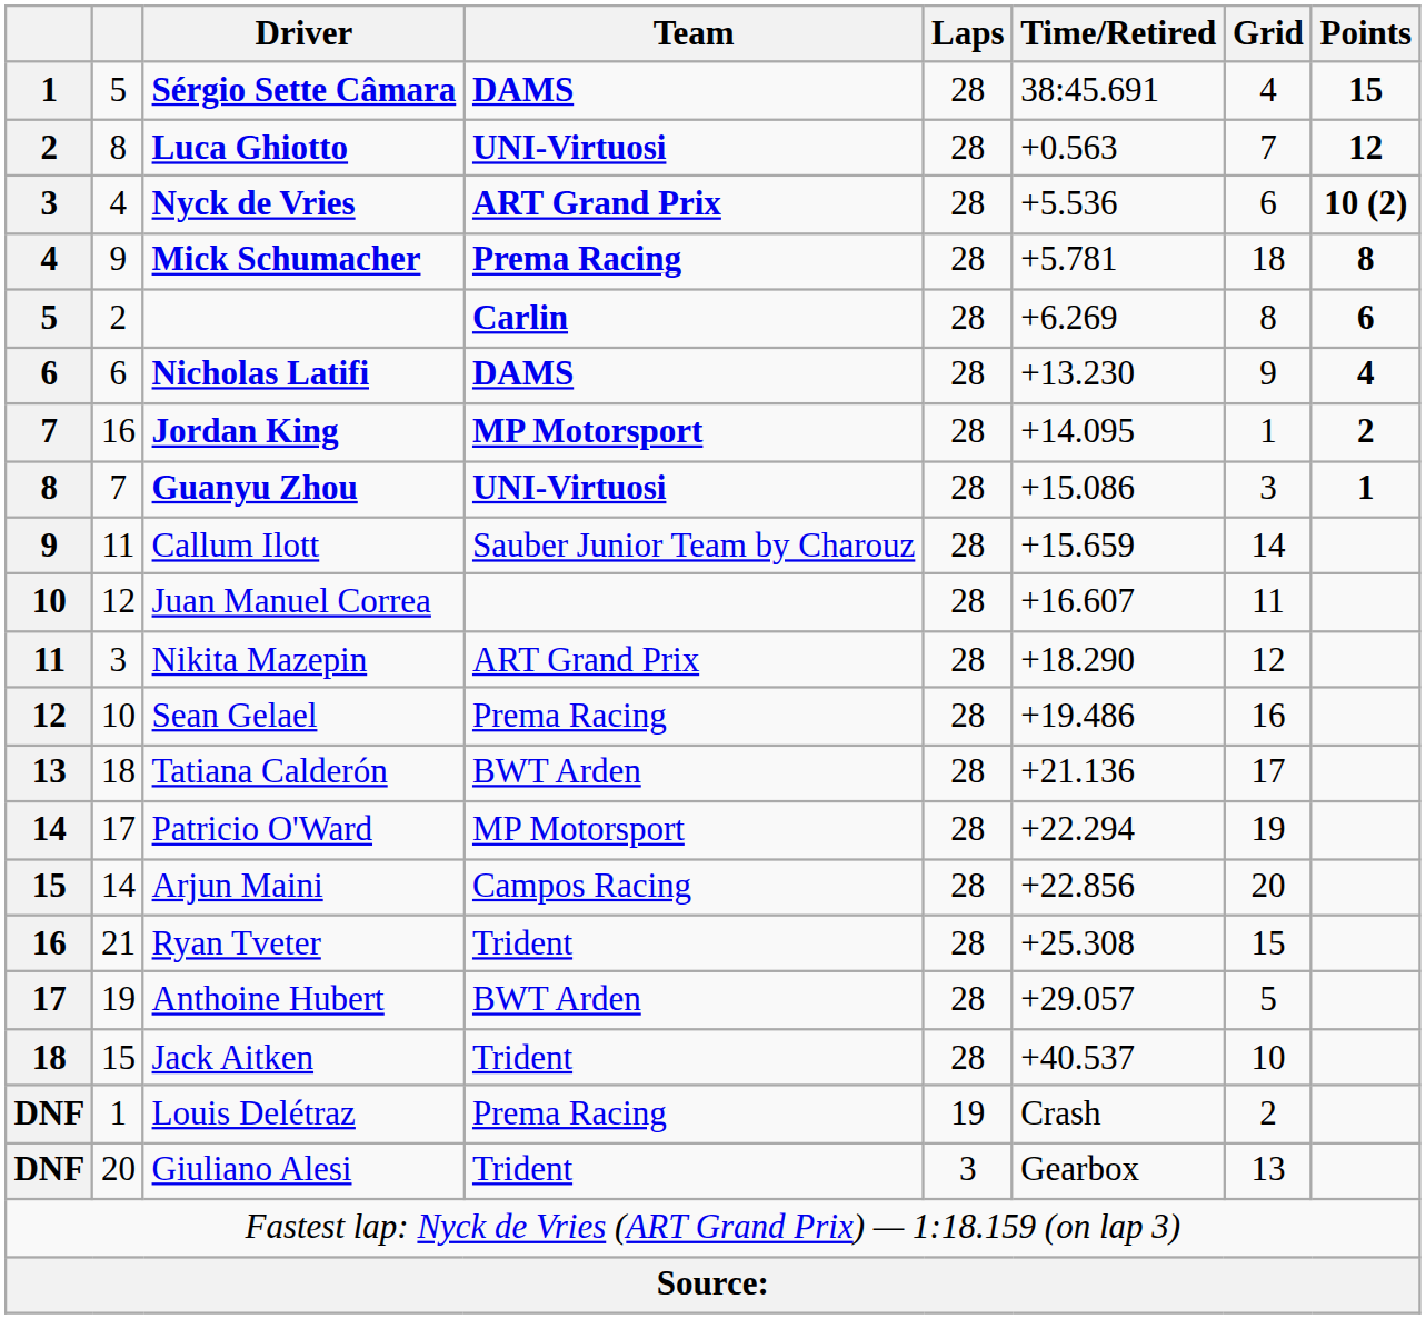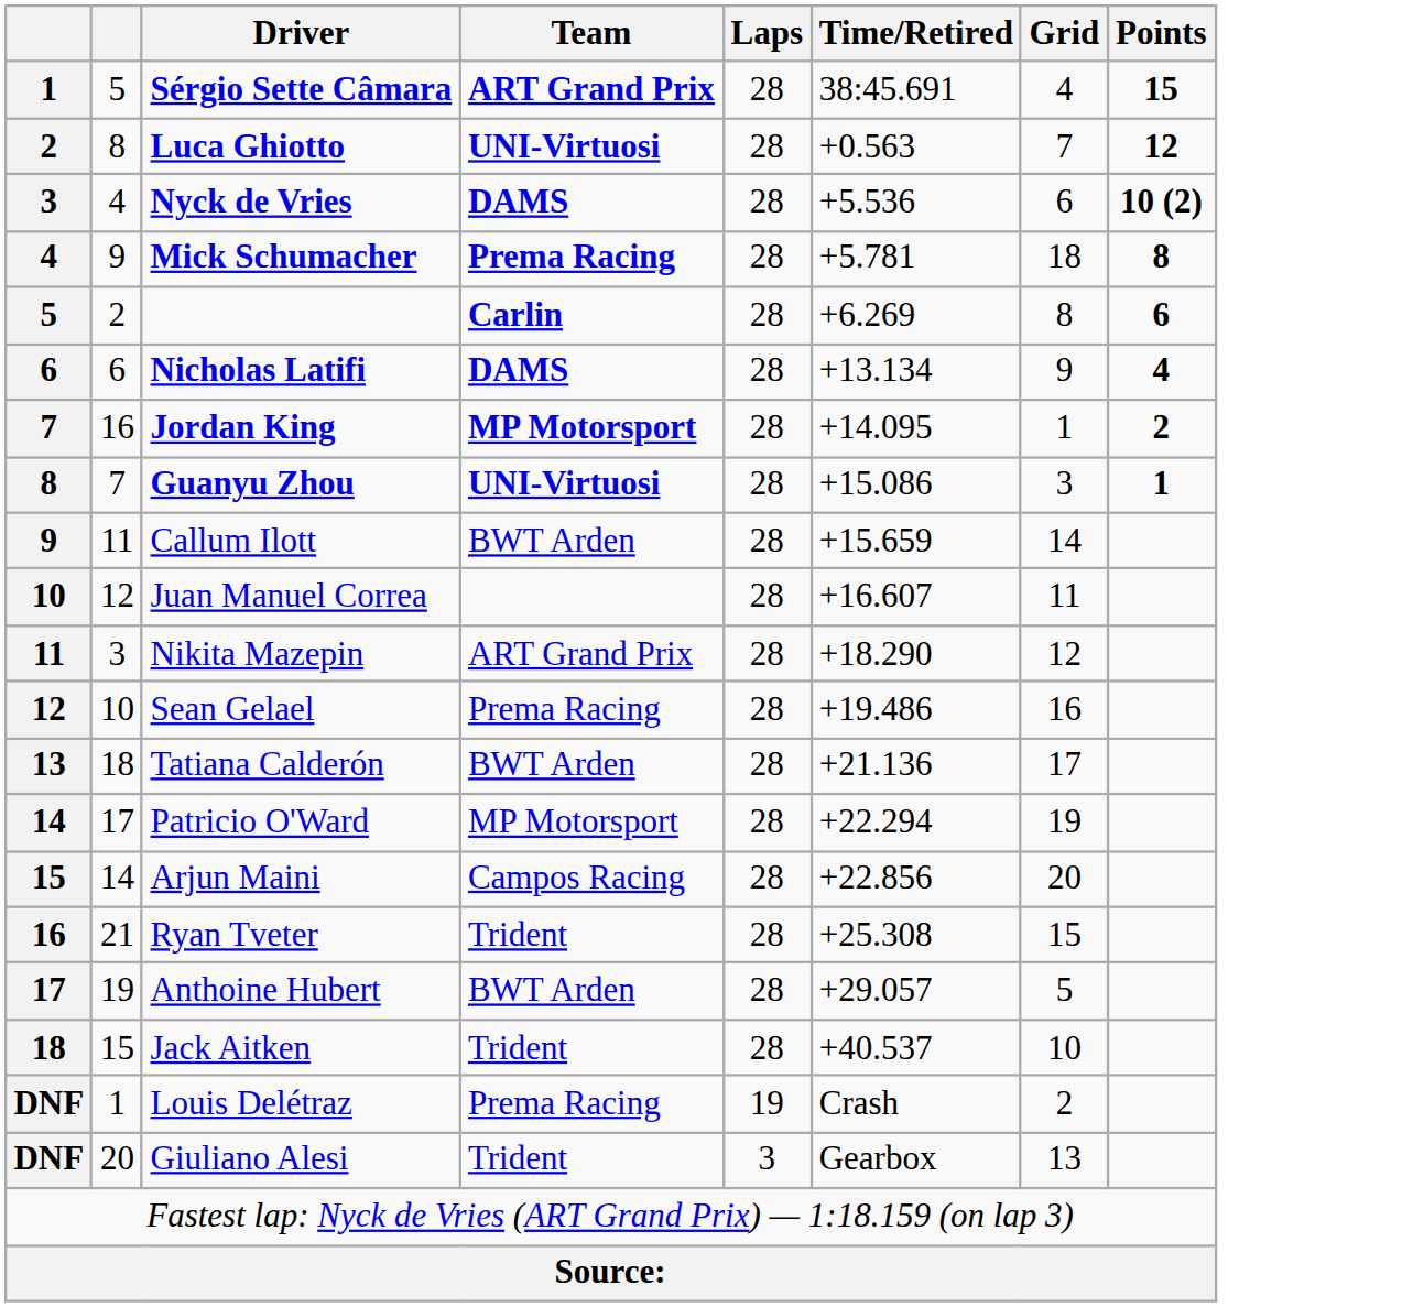 <table class="wikitable" style="font-size: 85%;">
 <tr>
 <th></th>
 <th></th>
 <th>Driver</th>
 <th>Team</th>
 <th>Laps</th>
 <th>Time/Retired</th>
 <th>Grid</th>
 <th>Points</th>
 </tr>
 <tr>
 <th>1</th>
 <td align="center">5</td>
 <td> <strong><a href='#'>Sérgio Sette Câmara</a></strong></td>
-<td><strong><a href='#'>DAMS</a></strong></td>
+<td><strong><a href='#'>ART Grand Prix</a></strong></td>
 <td align="center">28</td>
 <td>38:45.691</td>
 <td align="center">4</td>
 <td align="center"><strong>15</strong></td>
 </tr>
 <tr>
 <th>2</th>
 <td align="center">8</td>
 <td> <strong><a href='#'>Luca Ghiotto</a></strong></td>
 <td><strong><a href='#'>UNI-Virtuosi</a></strong></td>
 <td align="center">28</td>
 <td>+0.563</td>
 <td align="center">7</td>
 <td align="center"><strong>12</strong></td>
 </tr>
 <tr>
 <th>3</th>
 <td align="center">4</td>
 <td> <strong><a href='#'>Nyck de Vries</a></strong></td>
-<td><strong><a href='#'>ART Grand Prix</a></strong></td>
+<td><strong><a href='#'>DAMS</a></strong></td>
 <td align="center">28</td>
 <td>+5.536</td>
 <td align="center">6</td>
 <td align="center"><strong>10 (2)</strong></td>
 </tr>
 <tr>
 <th>4</th>
 <td align="center">9</td>
 <td> <strong><a href='#'>Mick Schumacher</a></strong></td>
 <td><strong><a href='#'>Prema Racing</a></strong></td>
 <td align="center">28</td>
 <td>+5.781</td>
 <td align="center">18</td>
 <td align="center"><strong>8</strong></td>
 </tr>
 <tr>
 <th>5</th>
 <td align="center">2</td>
 <td></td>
 <td><strong><a href='#'>Carlin</a></strong></td>
 <td align="center">28</td>
 <td>+6.269</td>
 <td align="center">8</td>
 <td align="center"><strong>6</strong></td>
 </tr>
 <tr>
 <th>6</th>
 <td align="center">6</td>
 <td> <strong><a href='#'>Nicholas Latifi</a></strong></td>
 <td><strong><a href='#'>DAMS</a></strong></td>
 <td align="center">28</td>
-<td>+13.230</td>
+<td>+13.134</td>
 <td align="center">9</td>
 <td align="center"><strong>4</strong></td>
 </tr>
 <tr>
 <th>7</th>
 <td align="center">16</td>
 <td> <strong><a href='#'>Jordan King</a></strong></td>
 <td><strong><a href='#'>MP Motorsport</a></strong></td>
 <td align="center">28</td>
 <td>+14.095</td>
 <td align="center">1</td>
 <td align="center"><strong>2</strong></td>
 </tr>
 <tr>
 <th>8</th>
 <td align="center">7</td>
 <td> <strong><a href='#'>Guanyu Zhou</a></strong></td>
 <td><strong><a href='#'>UNI-Virtuosi</a></strong></td>
 <td align="center">28</td>
 <td>+15.086</td>
 <td align="center">3</td>
 <td align="center"><strong>1</strong></td>
 </tr>
 <tr>
 <th>9</th>
 <td align="center">11</td>
 <td> <a href='#'>Callum Ilott</a></td>
-<td><a href='#'>Sauber Junior Team by Charouz</a></td>
+<td><a href='#'>BWT Arden</a></td>
 <td align="center">28</td>
 <td>+15.659</td>
 <td align="center">14</td>
 <td align="center"></td>
 </tr>
 <tr>
 <th>10</th>
 <td align="center">12</td>
 <td> <a href='#'>Juan Manuel Correa</a></td>
 <td></td>
 <td align="center">28</td>
 <td>+16.607</td>
 <td align="center">11</td>
 <td align="center"></td>
 </tr>
 <tr>
 <th>11</th>
 <td align="center">3</td>
 <td> <a href='#'>Nikita Mazepin</a></td>
 <td><a href='#'>ART Grand Prix</a></td>
 <td align="center">28</td>
 <td>+18.290</td>
 <td align="center">12</td>
 <td align="center"></td>
 </tr>
 <tr>
 <th>12</th>
 <td align="center">10</td>
 <td> <a href='#'>Sean Gelael</a></td>
 <td><a href='#'>Prema Racing</a></td>
 <td align="center">28</td>
 <td>+19.486</td>
 <td align="center">16</td>
 <td align="center"></td>
 </tr>
 <tr>
 <th>13</th>
 <td align="center">18</td>
 <td> <a href='#'>Tatiana Calderón</a></td>
 <td><a href='#'>BWT Arden</a></td>
 <td align="center">28</td>
 <td>+21.136</td>
 <td align="center">17</td>
 <td align="center"></td>
 </tr>
 <tr>
 <th>14</th>
 <td align="center">17</td>
 <td> <a href='#'>Patricio O'Ward</a></td>
 <td><a href='#'>MP Motorsport</a></td>
 <td align="center">28</td>
 <td>+22.294</td>
 <td align="center">19</td>
 <td align="center"></td>
 </tr>
 <tr>
 <th>15</th>
 <td align="center">14</td>
 <td> <a href='#'>Arjun Maini</a></td>
 <td><a href='#'>Campos Racing</a></td>
 <td align="center">28</td>
 <td>+22.856</td>
 <td align="center">20</td>
 <td align="center"></td>
 </tr>
 <tr>
 <th>16</th>
 <td align="center">21</td>
 <td> <a href='#'>Ryan Tveter</a></td>
 <td><a href='#'>Trident</a></td>
 <td align="center">28</td>
 <td>+25.308</td>
 <td align="center">15</td>
 <td align="center"></td>
 </tr>
 <tr>
 <th>17</th>
 <td align="center">19</td>
 <td> <a href='#'>Anthoine Hubert</a></td>
 <td><a href='#'>BWT Arden</a></td>
 <td align="center">28</td>
 <td>+29.057</td>
 <td align="center">5</td>
 <td align="center"></td>
 </tr>
 <tr>
 <th>18</th>
 <td align="center">15</td>
 <td> <a href='#'>Jack Aitken</a></td>
 <td><a href='#'>Trident</a></td>
 <td align="center">28</td>
 <td>+40.537</td>
 <td align="center">10</td>
 <td align="center"></td>
 </tr>
 <tr>
 <th>DNF</th>
 <td align="center">1</td>
 <td> <a href='#'>Louis Delétraz</a></td>
 <td><a href='#'>Prema Racing</a></td>
 <td align="center">19</td>
 <td>Crash</td>
 <td align="center">2</td>
 <td align="center"></td>
 </tr>
 <tr>
 <th>DNF</th>
 <td align="center">20</td>
 <td> <a href='#'>Giuliano Alesi</a></td>
 <td><a href='#'>Trident</a></td>
 <td align="center">3</td>
 <td>Gearbox</td>
 <td align="center">13</td>
 <td align="center"></td>
 </tr>
 <tr>
 <td colspan="8" align="center"><em>Fastest lap: <a href='#'>Nyck de Vries</a> (<a href='#'>ART Grand Prix</a>) — 1:18.159 (on lap 3)</em></td>
 </tr>
 <tr>
 <th colspan="8">Source:</th>
 </tr>
 </table>
